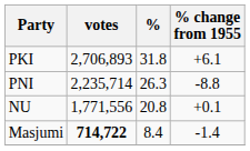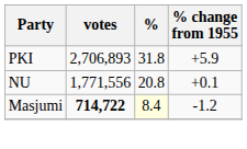 <table class="wikitable" style="text-align:center">
 <tr>
 <th>Party</th>
 <th>votes</th>
 <th>%</th>
 <th>% change<br>from 1955</th>
 </tr>
 <tr>
 <td align=left>PKI</td>
 <td>2,706,893</td>
 <td>31.8</td>
-<td>+6.1</td>
-</tr>
-<tr>
-<td align=left>PNI</td>
-<td>2,235,714</td>
-<td>26.3</td>
-<td>-8.8</td>
+<td>+5.9</td>
 </tr>
 <tr>
 <td align=left>NU</td>
 <td>1,771,556</td>
 <td>20.8</td>
 <td>+0.1</td>
 </tr>
 <tr>
 <td align=left>Masjumi</td>
 <td><strong>714,722</strong></td>
-<td>8.4</td>
-<td>-1.4</td>
+<td style="background: lightyellow;">8.4</td>
+<td>-1.2</td>
 </tr>
 <tr>
 </tr>
 </table>
